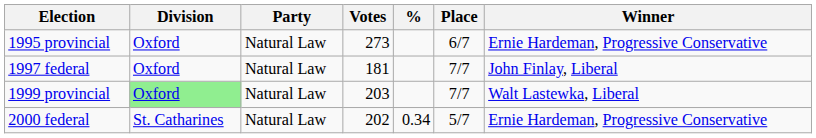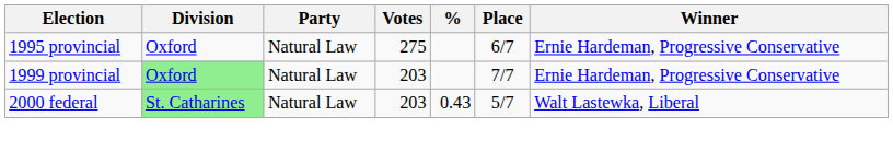 <table class="wikitable" width="800">
 <tr>
 <th align="left">Election</th>
 <th align="left">Division</th>
 <th align="left">Party</th>
 <th align="right">Votes</th>
 <th align="right">%</th>
 <th align="center">Place</th>
 <th align="center">Winner</th>
 </tr>
 <tr>
 <td align="left"><a href='#'>1995 provincial</a></td>
 <td align="left"><a href='#'>Oxford</a></td>
 <td align="left">Natural Law</td>
-<td align="right">273</td>
+<td align="right">275</td>
 <td align="right"></td>
 <td align="center">6/7</td>
 <td align="left"><a href='#'>Ernie Hardeman</a>, <a href='#'>Progressive Conservative</a></td>
-</tr>
-<tr>
-<td align="left"><a href='#'>1997 federal</a></td>
-<td align="left"><a href='#'>Oxford</a></td>
-<td align="left">Natural Law</td>
-<td align="right">181</td>
-<td align="right"></td>
-<td align="center">7/7</td>
-<td align="left"><a href='#'>John Finlay</a>, <a href='#'>Liberal</a></td>
 </tr>
 <tr>
 <td align="left"><a href='#'>1999 provincial</a></td>
 <td align="left" style="background: lightgreen;"><a href='#'>Oxford</a></td>
 <td align="left">Natural Law</td>
 <td align="right">203</td>
 <td align="right"></td>
 <td align="center">7/7</td>
-<td align="left"><a href='#'>Walt Lastewka</a>, <a href='#'>Liberal</a></td>
+<td align="left"><a href='#'>Ernie Hardeman</a>, <a href='#'>Progressive Conservative</a></td>
 </tr>
 <tr>
 <td align="left"><a href='#'>2000 federal</a></td>
-<td align="left"><a href='#'>St. Catharines</a></td>
+<td align="left" style="background: lightgreen;"><a href='#'>St. Catharines</a></td>
 <td align="left">Natural Law</td>
-<td align="right">202</td>
-<td align="right">0.34</td>
+<td align="right">203</td>
+<td align="right">0.43</td>
 <td align="center">5/7</td>
-<td align="left"><a href='#'>Ernie Hardeman</a>, <a href='#'>Progressive Conservative</a></td>
+<td align="left"><a href='#'>Walt Lastewka</a>, <a href='#'>Liberal</a></td>
 </tr>
 </table>
